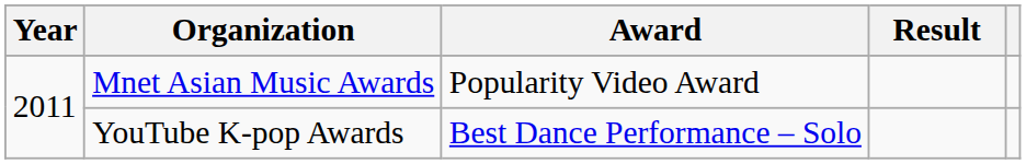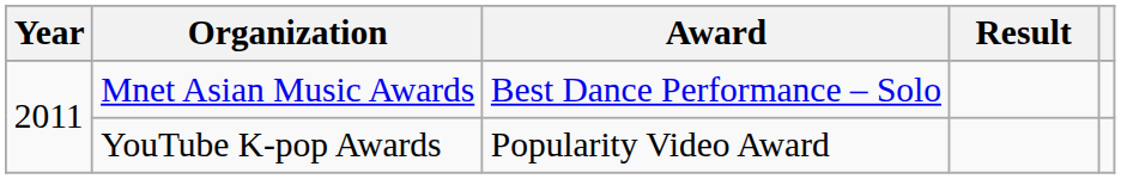 <table class="wikitable plainrowheaders">
 <tr>
 <th scope="col">Year</th>
 <th scope="col">Organization</th>
 <th scope="col">Award</th>
 <th scope="col" width="60">Result</th>
 <th class="unsortable"></th>
 </tr>
 <tr>
 <td rowspan="2">2011</td>
 <td><a href='#'>Mnet Asian Music Awards</a></td>
-<td>Popularity Video Award</td>
+<td><a href='#'>Best Dance Performance – Solo</a></td>
 <td></td>
 <td style="text-align:center"></td>
 </tr>
 <tr>
 <td>YouTube K-pop Awards</td>
-<td><a href='#'>Best Dance Performance – Solo</a></td>
+<td>Popularity Video Award</td>
 <td></td>
 <td style="text-align:center"></td>
 </tr>
 </table>
